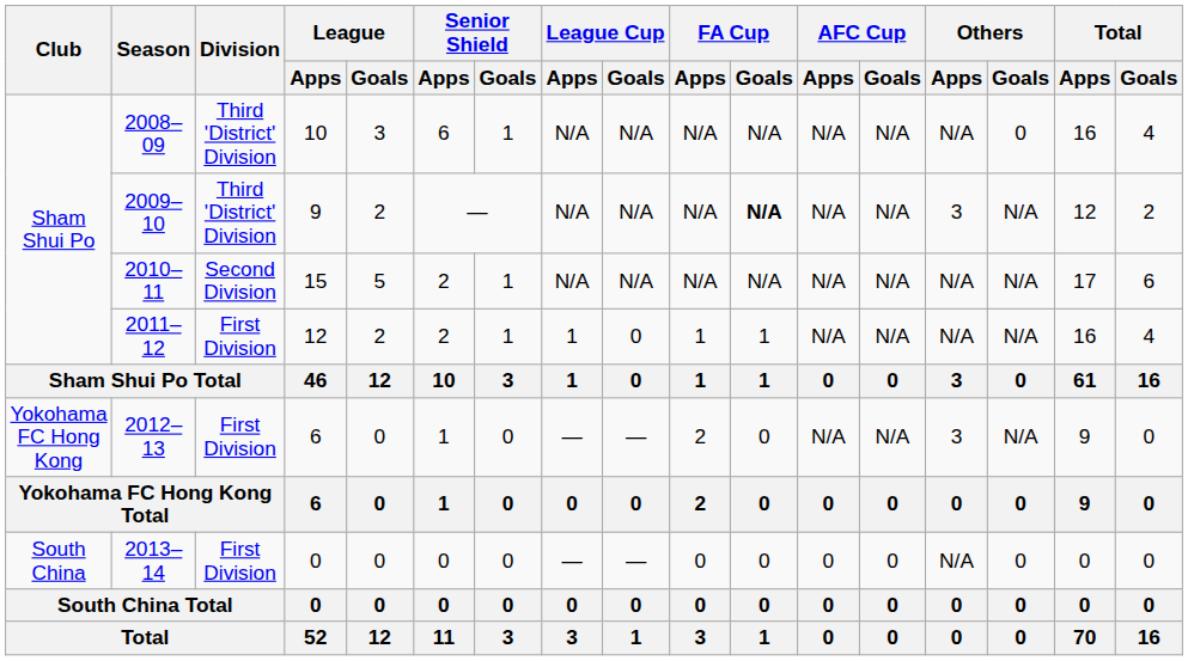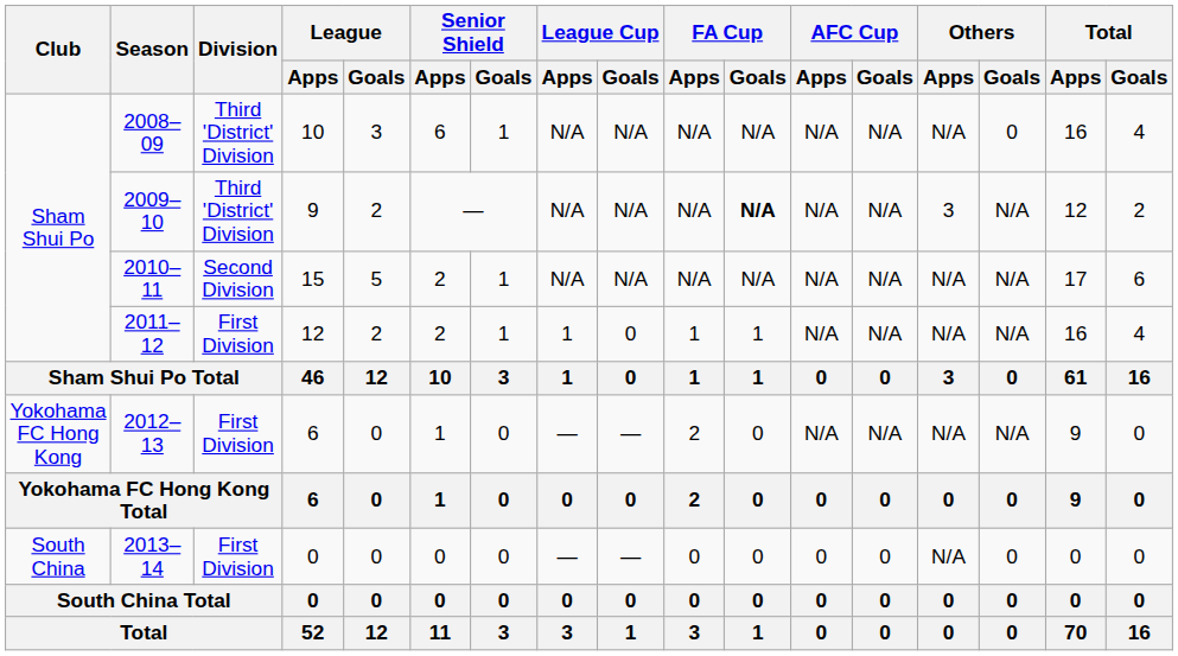 <table class="wikitable" style="text-align: center;">
 <tr>
 <th rowspan="2">Club</th>
 <th rowspan="2">Season</th>
 <th rowspan="2">Division</th>
 <th colspan="2">League</th>
 <th colspan="2"><a href='#'>Senior Shield</a></th>
 <th colspan="2"><a href='#'>League Cup</a></th>
 <th colspan="2"><a href='#'>FA Cup</a></th>
 <th colspan="2"><a href='#'>AFC Cup</a></th>
 <th colspan="2">Others</th>
 <th colspan="2">Total</th>
 </tr>
 <tr>
 <th>Apps</th>
 <th>Goals</th>
 <th>Apps</th>
 <th>Goals</th>
 <th>Apps</th>
 <th>Goals</th>
 <th>Apps</th>
 <th>Goals</th>
 <th>Apps</th>
 <th>Goals</th>
 <th>Apps</th>
 <th>Goals</th>
 <th>Apps</th>
 <th>Goals</th>
 </tr>
 <tr>
 <td rowspan="4" valign="center"><a href='#'>Sham Shui Po</a></td>
 <td><a href='#'>2008–09</a></td>
 <td><a href='#'>Third 'District' Division</a></td>
 <td>10</td>
 <td>3</td>
 <td>6</td>
 <td>1</td>
 <td>N/A</td>
 <td>N/A</td>
 <td>N/A</td>
 <td>N/A</td>
 <td>N/A</td>
 <td>N/A</td>
 <td>N/A</td>
 <td>0</td>
 <td>16</td>
 <td>4</td>
 </tr>
 <tr>
 <td><a href='#'>2009–10</a></td>
 <td><a href='#'>Third 'District' Division</a></td>
 <td>9</td>
 <td>2</td>
 <td colspan="2">—</td>
 <td>N/A</td>
 <td>N/A</td>
 <td>N/A</td>
 <td><strong>N/A</strong></td>
 <td>N/A</td>
 <td>N/A</td>
 <td>3</td>
 <td>N/A</td>
 <td>12</td>
 <td>2</td>
 </tr>
 <tr>
 <td><a href='#'>2010–11</a></td>
 <td><a href='#'>Second Division</a></td>
 <td>15</td>
 <td>5</td>
 <td>2</td>
 <td>1</td>
 <td>N/A</td>
 <td>N/A</td>
 <td>N/A</td>
 <td>N/A</td>
 <td>N/A</td>
 <td>N/A</td>
 <td>N/A</td>
 <td>N/A</td>
 <td>17</td>
 <td>6</td>
 </tr>
 <tr>
 <td><a href='#'>2011–12</a></td>
 <td><a href='#'>First Division</a></td>
 <td>12</td>
 <td>2</td>
 <td>2</td>
 <td>1</td>
 <td>1</td>
 <td>0</td>
 <td>1</td>
 <td>1</td>
 <td>N/A</td>
 <td>N/A</td>
 <td>N/A</td>
 <td>N/A</td>
 <td>16</td>
 <td>4</td>
 </tr>
 <tr>
 <th colspan="3">Sham Shui Po Total</th>
 <th>46</th>
 <th>12</th>
 <th>10</th>
 <th>3</th>
 <th>1</th>
 <th>0</th>
 <th>1</th>
 <th>1</th>
 <th>0</th>
 <th>0</th>
 <th>3</th>
 <th>0</th>
 <th>61</th>
 <th>16</th>
 </tr>
 <tr>
 <td rowspan="1" valign="center"><a href='#'>Yokohama FC Hong Kong</a></td>
 <td><a href='#'>2012–13</a></td>
 <td><a href='#'>First Division</a></td>
 <td>6</td>
 <td>0</td>
 <td>1</td>
 <td>0</td>
 <td>—</td>
 <td>—</td>
 <td>2</td>
 <td>0</td>
 <td>N/A</td>
 <td>N/A</td>
-<td>3</td>
+<td>N/A</td>
 <td>N/A</td>
 <td>9</td>
 <td>0</td>
 </tr>
 <tr>
 <th colspan="3">Yokohama FC Hong Kong Total</th>
 <th>6</th>
 <th>0</th>
 <th>1</th>
 <th>0</th>
 <th>0</th>
 <th>0</th>
 <th>2</th>
 <th>0</th>
 <th>0</th>
 <th>0</th>
 <th>0</th>
 <th>0</th>
 <th>9</th>
 <th>0</th>
 </tr>
 <tr>
 <td rowspan="1" valign="center"><a href='#'>South China</a></td>
 <td><a href='#'>2013–14</a></td>
 <td><a href='#'>First Division</a></td>
 <td>0</td>
 <td>0</td>
 <td>0</td>
 <td>0</td>
 <td>—</td>
 <td>—</td>
 <td>0</td>
 <td>0</td>
 <td>0</td>
 <td>0</td>
 <td>N/A</td>
 <td>0</td>
 <td>0</td>
 <td>0</td>
 </tr>
 <tr>
 <th colspan="3">South China Total</th>
 <th>0</th>
 <th>0</th>
 <th>0</th>
 <th>0</th>
 <th>0</th>
 <th>0</th>
 <th>0</th>
 <th>0</th>
 <th>0</th>
 <th>0</th>
 <th>0</th>
 <th>0</th>
 <th>0</th>
 <th>0</th>
 </tr>
 <tr>
 <th colspan="3">Total</th>
 <th>52</th>
 <th>12</th>
 <th>11</th>
 <th>3</th>
 <th>3</th>
 <th>1</th>
 <th>3</th>
 <th>1</th>
 <th>0</th>
 <th>0</th>
 <th>0</th>
 <th>0</th>
 <th>70</th>
 <th>16</th>
 </tr>
 </table>
